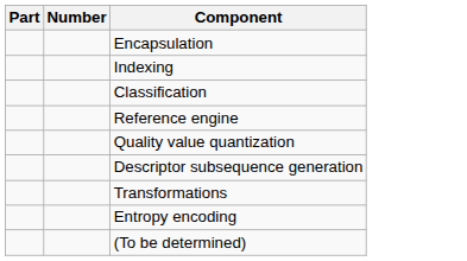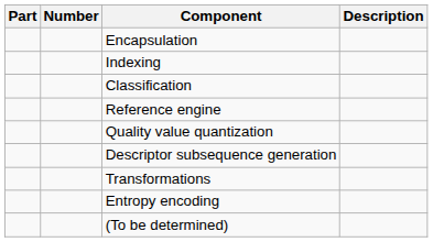 <table class="wikitable">
 <tr>
 <th>Part</th>
 <th>Number</th>
 <th>Component</th>
+<th>Description</th>
 </tr>
 <tr>
 <td></td>
 <td></td>
 <td>Encapsulation</td>
+<td></td>
 </tr>
 <tr>
 <td></td>
 <td></td>
 <td>Indexing</td>
+<td></td>
 </tr>
 <tr>
 <td></td>
 <td></td>
 <td>Classification</td>
+<td></td>
 </tr>
 <tr>
 <td></td>
 <td></td>
 <td>Reference engine</td>
+<td></td>
 </tr>
 <tr>
 <td></td>
 <td></td>
 <td>Quality value quantization</td>
+<td></td>
 </tr>
 <tr>
 <td></td>
 <td></td>
 <td>Descriptor subsequence generation</td>
+<td></td>
 </tr>
 <tr>
 <td></td>
 <td></td>
 <td>Transformations</td>
+<td></td>
 </tr>
 <tr>
 <td></td>
 <td></td>
 <td>Entropy encoding</td>
+<td></td>
 </tr>
 <tr>
 <td></td>
 <td></td>
 <td>(To be determined)</td>
+<td></td>
 </tr>
 </table>
